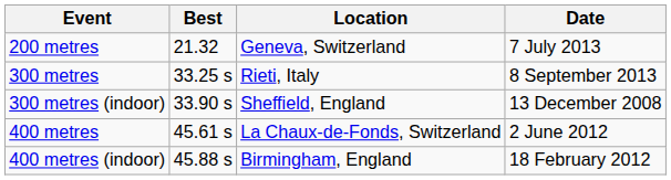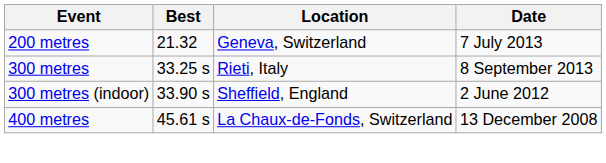 <table class="wikitable">
 <tr>
 <th>Event</th>
 <th>Best</th>
 <th>Location</th>
 <th>Date</th>
 </tr>
 <tr>
 <td><a href='#'>200 metres</a></td>
 <td>21.32</td>
 <td><a href='#'>Geneva</a>, Switzerland</td>
 <td>7 July 2013</td>
 </tr>
 <tr>
 <td><a href='#'>300 metres</a></td>
 <td>33.25 s</td>
 <td><a href='#'>Rieti</a>, Italy</td>
 <td>8 September 2013</td>
 </tr>
 <tr>
 <td><a href='#'>300 metres</a> (indoor)</td>
 <td>33.90 s</td>
 <td><a href='#'>Sheffield</a>, England</td>
-<td>13 December 2008</td>
+<td>2 June 2012</td>
 </tr>
 <tr>
 <td><a href='#'>400 metres</a></td>
 <td>45.61 s</td>
 <td><a href='#'>La Chaux-de-Fonds</a>, Switzerland</td>
-<td>2 June 2012</td>
-</tr>
-<tr>
-<td><a href='#'>400 metres</a> (indoor)</td>
-<td>45.88 s</td>
-<td><a href='#'>Birmingham</a>, England</td>
-<td>18 February 2012</td>
+<td>13 December 2008</td>
 </tr>
 </table>
